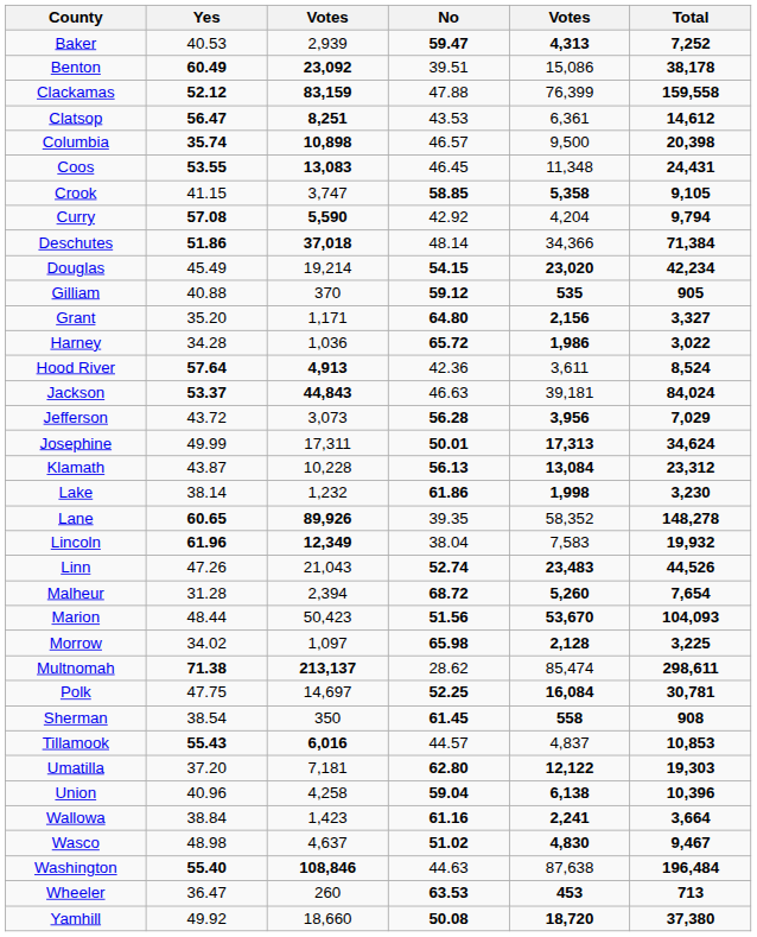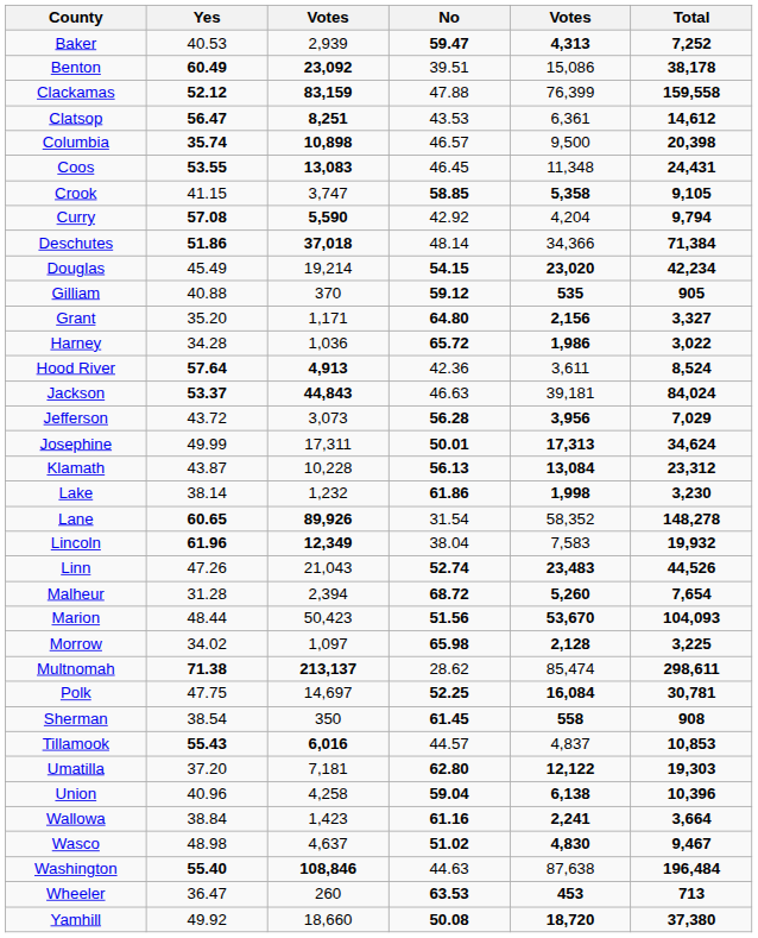 <table width="60%" class="wikitable sortable">
 <tr>
 <th width="11%">County</th>
 <th width="10%">Yes</th>
 <th width="10%">Votes</th>
 <th width="10%">No</th>
 <th width="10%">Votes</th>
 <th width="10%">Total</th>
 </tr>
 <tr>
 <td align="center"><a href='#'>Baker</a></td>
 <td align="center">40.53</td>
 <td align="center">2,939</td>
 <td align="center"><strong>59.47</strong></td>
 <td align="center"><strong>4,313</strong></td>
 <td align="center"><strong>7,252</strong></td>
 </tr>
 <tr>
 <td align="center"><a href='#'>Benton</a></td>
 <td align="center"><strong>60.49</strong></td>
 <td align="center"><strong>23,092</strong></td>
 <td align="center">39.51</td>
 <td align="center">15,086</td>
 <td align="center"><strong>38,178</strong></td>
 </tr>
 <tr>
 <td align="center"><a href='#'>Clackamas</a></td>
 <td align="center"><strong>52.12</strong></td>
 <td align="center"><strong>83,159</strong></td>
 <td align="center">47.88</td>
 <td align="center">76,399</td>
 <td align="center"><strong>159,558</strong></td>
 </tr>
 <tr>
 <td align="center"><a href='#'>Clatsop</a></td>
 <td align="center"><strong>56.47</strong></td>
 <td align="center"><strong>8,251</strong></td>
 <td align="center">43.53</td>
 <td align="center">6,361</td>
 <td align="center"><strong>14,612</strong></td>
 </tr>
 <tr>
 <td align="center"><a href='#'>Columbia</a></td>
 <td align="center"><strong>35.74</strong></td>
 <td align="center"><strong>10,898</strong></td>
 <td align="center">46.57</td>
 <td align="center">9,500</td>
 <td align="center"><strong>20,398</strong></td>
 </tr>
 <tr>
 <td align="center"><a href='#'>Coos</a></td>
 <td align="center"><strong>53.55</strong></td>
 <td align="center"><strong>13,083</strong></td>
 <td align="center">46.45</td>
 <td align="center">11,348</td>
 <td align="center"><strong>24,431</strong></td>
 </tr>
 <tr>
 <td align="center"><a href='#'>Crook</a></td>
 <td align="center">41.15</td>
 <td align="center">3,747</td>
 <td align="center"><strong>58.85</strong></td>
 <td align="center"><strong>5,358</strong></td>
 <td align="center"><strong>9,105</strong></td>
 </tr>
 <tr>
 <td align="center"><a href='#'>Curry</a></td>
 <td align="center"><strong>57.08</strong></td>
 <td align="center"><strong>5,590</strong></td>
 <td align="center">42.92</td>
 <td align="center">4,204</td>
 <td align="center"><strong>9,794</strong></td>
 </tr>
 <tr>
 <td align="center"><a href='#'>Deschutes</a></td>
 <td align="center"><strong>51.86</strong></td>
 <td align="center"><strong>37,018</strong></td>
 <td align="center">48.14</td>
 <td align="center">34,366</td>
 <td align="center"><strong>71,384</strong></td>
 </tr>
 <tr>
 <td align="center"><a href='#'>Douglas</a></td>
 <td align="center">45.49</td>
 <td align="center">19,214</td>
 <td align="center"><strong>54.15</strong></td>
 <td align="center"><strong>23,020</strong></td>
 <td align="center"><strong>42,234</strong></td>
 </tr>
 <tr>
 <td align="center"><a href='#'>Gilliam</a></td>
 <td align="center">40.88</td>
 <td align="center">370</td>
 <td align="center"><strong>59.12</strong></td>
 <td align="center"><strong>535</strong></td>
 <td align="center"><strong>905</strong></td>
 </tr>
 <tr>
 <td align="center"><a href='#'>Grant</a></td>
 <td align="center">35.20</td>
 <td align="center">1,171</td>
 <td align="center"><strong>64.80</strong></td>
 <td align="center"><strong>2,156</strong></td>
 <td align="center"><strong>3,327</strong></td>
 </tr>
 <tr>
 <td align="center"><a href='#'>Harney</a></td>
 <td align="center">34.28</td>
 <td align="center">1,036</td>
 <td align="center"><strong>65.72</strong></td>
 <td align="center"><strong>1,986</strong></td>
 <td align="center"><strong>3,022</strong></td>
 </tr>
 <tr>
 <td align="center"><a href='#'>Hood River</a></td>
 <td align="center"><strong>57.64</strong></td>
 <td align="center"><strong>4,913</strong></td>
 <td align="center">42.36</td>
 <td align="center">3,611</td>
 <td align="center"><strong>8,524</strong></td>
 </tr>
 <tr>
 <td align="center"><a href='#'>Jackson</a></td>
 <td align="center"><strong>53.37</strong></td>
 <td align="center"><strong>44,843</strong></td>
 <td align="center">46.63</td>
 <td align="center">39,181</td>
 <td align="center"><strong>84,024</strong></td>
 </tr>
 <tr>
 <td align="center"><a href='#'>Jefferson</a></td>
 <td align="center">43.72</td>
 <td align="center">3,073</td>
 <td align="center"><strong>56.28</strong></td>
 <td align="center"><strong>3,956</strong></td>
 <td align="center"><strong>7,029</strong></td>
 </tr>
 <tr>
 <td align="center"><a href='#'>Josephine</a></td>
 <td align="center">49.99</td>
 <td align="center">17,311</td>
 <td align="center"><strong>50.01</strong></td>
 <td align="center"><strong>17,313</strong></td>
 <td align="center"><strong>34,624</strong></td>
 </tr>
 <tr>
 <td align="center"><a href='#'>Klamath</a></td>
 <td align="center">43.87</td>
 <td align="center">10,228</td>
 <td align="center"><strong>56.13</strong></td>
 <td align="center"><strong>13,084</strong></td>
 <td align="center"><strong>23,312</strong></td>
 </tr>
 <tr>
 <td align="center"><a href='#'>Lake</a></td>
 <td align="center">38.14</td>
 <td align="center">1,232</td>
 <td align="center"><strong>61.86</strong></td>
 <td align="center"><strong>1,998</strong></td>
 <td align="center"><strong>3,230</strong></td>
 </tr>
 <tr>
 <td align="center"><a href='#'>Lane</a></td>
 <td align="center"><strong>60.65</strong></td>
 <td align="center"><strong>89,926</strong></td>
-<td align="center">39.35</td>
+<td align="center">31.54</td>
 <td align="center">58,352</td>
 <td align="center"><strong>148,278</strong></td>
 </tr>
 <tr>
 <td align="center"><a href='#'>Lincoln</a></td>
 <td align="center"><strong>61.96</strong></td>
 <td align="center"><strong>12,349</strong></td>
 <td align="center">38.04</td>
 <td align="center">7,583</td>
 <td align="center"><strong>19,932</strong></td>
 </tr>
 <tr>
 <td align="center"><a href='#'>Linn</a></td>
 <td align="center">47.26</td>
 <td align="center">21,043</td>
 <td align="center"><strong>52.74</strong></td>
 <td align="center"><strong>23,483</strong></td>
 <td align="center"><strong>44,526</strong></td>
 </tr>
 <tr>
 <td align="center"><a href='#'>Malheur</a></td>
 <td align="center">31.28</td>
 <td align="center">2,394</td>
 <td align="center"><strong>68.72</strong></td>
 <td align="center"><strong>5,260</strong></td>
 <td align="center"><strong>7,654</strong></td>
 </tr>
 <tr>
 <td align="center"><a href='#'>Marion</a></td>
 <td align="center">48.44</td>
 <td align="center">50,423</td>
 <td align="center"><strong>51.56</strong></td>
 <td align="center"><strong>53,670</strong></td>
 <td align="center"><strong>104,093</strong></td>
 </tr>
 <tr>
 <td align="center"><a href='#'>Morrow</a></td>
 <td align="center">34.02</td>
 <td align="center">1,097</td>
 <td align="center"><strong>65.98</strong></td>
 <td align="center"><strong>2,128</strong></td>
 <td align="center"><strong>3,225</strong></td>
 </tr>
 <tr>
 <td align="center"><a href='#'>Multnomah</a></td>
 <td align="center"><strong>71.38</strong></td>
 <td align="center"><strong>213,137</strong></td>
 <td align="center">28.62</td>
 <td align="center">85,474</td>
 <td align="center"><strong>298,611</strong></td>
 </tr>
 <tr>
 <td align="center"><a href='#'>Polk</a></td>
 <td align="center">47.75</td>
 <td align="center">14,697</td>
 <td align="center"><strong>52.25</strong></td>
 <td align="center"><strong>16,084</strong></td>
 <td align="center"><strong>30,781</strong></td>
 </tr>
 <tr>
 <td align="center"><a href='#'>Sherman</a></td>
 <td align="center">38.54</td>
 <td align="center">350</td>
 <td align="center"><strong>61.45</strong></td>
 <td align="center"><strong>558</strong></td>
 <td align="center"><strong>908</strong></td>
 </tr>
 <tr>
 <td align="center"><a href='#'>Tillamook</a></td>
 <td align="center"><strong>55.43</strong></td>
 <td align="center"><strong>6,016</strong></td>
 <td align="center">44.57</td>
 <td align="center">4,837</td>
 <td align="center"><strong>10,853</strong></td>
 </tr>
 <tr>
 <td align="center"><a href='#'>Umatilla</a></td>
 <td align="center">37.20</td>
 <td align="center">7,181</td>
 <td align="center"><strong>62.80</strong></td>
 <td align="center"><strong>12,122</strong></td>
 <td align="center"><strong>19,303</strong></td>
 </tr>
 <tr>
 <td align="center"><a href='#'>Union</a></td>
 <td align="center">40.96</td>
 <td align="center">4,258</td>
 <td align="center"><strong>59.04</strong></td>
 <td align="center"><strong>6,138</strong></td>
 <td align="center"><strong>10,396</strong></td>
 </tr>
 <tr>
 <td align="center"><a href='#'>Wallowa</a></td>
 <td align="center">38.84</td>
 <td align="center">1,423</td>
 <td align="center"><strong>61.16</strong></td>
 <td align="center"><strong>2,241</strong></td>
 <td align="center"><strong>3,664</strong></td>
 </tr>
 <tr>
 <td align="center"><a href='#'>Wasco</a></td>
 <td align="center">48.98</td>
 <td align="center">4,637</td>
 <td align="center"><strong>51.02</strong></td>
 <td align="center"><strong>4,830</strong></td>
 <td align="center"><strong>9,467</strong></td>
 </tr>
 <tr>
 <td align="center"><a href='#'>Washington</a></td>
 <td align="center"><strong>55.40</strong></td>
 <td align="center"><strong>108,846</strong></td>
 <td align="center">44.63</td>
 <td align="center">87,638</td>
 <td align="center"><strong>196,484</strong></td>
 </tr>
 <tr>
 <td align="center"><a href='#'>Wheeler</a></td>
 <td align="center">36.47</td>
 <td align="center">260</td>
 <td align="center"><strong>63.53</strong></td>
 <td align="center"><strong>453</strong></td>
 <td align="center"><strong>713</strong></td>
 </tr>
 <tr>
 <td align="center"><a href='#'>Yamhill</a></td>
 <td align="center">49.92</td>
 <td align="center">18,660</td>
 <td align="center"><strong>50.08</strong></td>
 <td align="center"><strong>18,720</strong></td>
 <td align="center"><strong>37,380</strong></td>
 </tr>
 </table>
